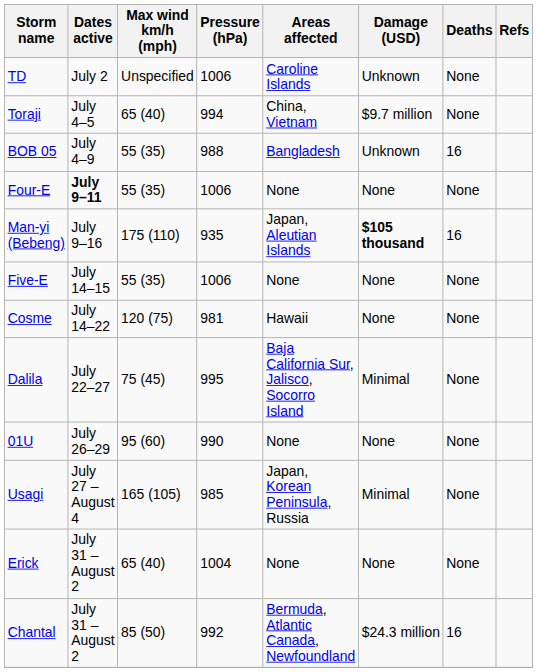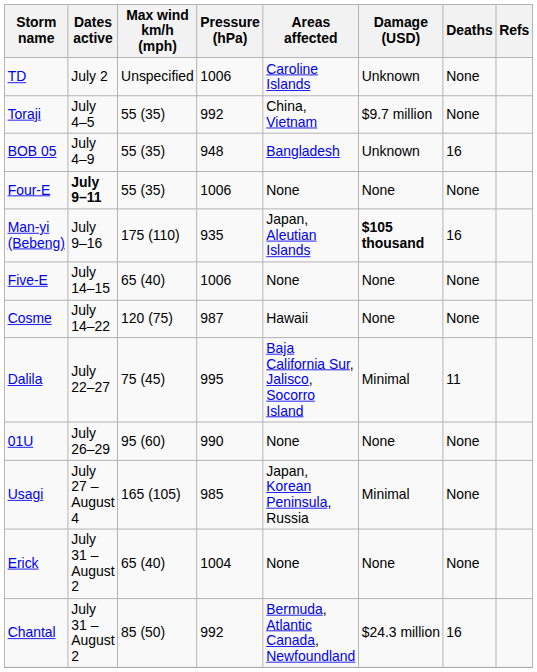 <table class="wikitable sortable">
 <tr>
 <th width="5%">Storm name</th>
 <th width="15%">Dates active</th>
 <th width="10%">Max wind<br>km/h (mph)</th>
 <th width="5%">Pressure<br>(hPa)</th>
 <th width="30%">Areas affected</th>
 <th width="10%">Damage<br>(USD)</th>
 <th width="5%">Deaths</th>
 <th width="5%">Refs</th>
 </tr>
 <tr>
 <td><a href='#'>TD</a></td>
 <td>July 2</td>
 <td>Unspecified</td>
 <td>1006</td>
 <td><a href='#'>Caroline Islands</a></td>
 <td>Unknown</td>
 <td>None</td>
 <td></td>
 </tr>
 <tr>
 <td><a href='#'>Toraji</a></td>
 <td>July 4–5</td>
-<td>65 (40)</td>
-<td>994</td>
+<td>55 (35)</td>
+<td>992</td>
 <td>China, <a href='#'>Vietnam</a></td>
 <td>$9.7 million</td>
 <td>None</td>
 <td></td>
 </tr>
 <tr>
 <td><a href='#'>BOB 05</a></td>
 <td>July 4–9</td>
 <td>55 (35)</td>
-<td>988</td>
+<td>948</td>
 <td><a href='#'>Bangladesh</a></td>
 <td>Unknown</td>
 <td>16</td>
 <td></td>
 </tr>
 <tr>
 <td><a href='#'>Four-E</a></td>
 <td><strong>July 9–11</strong></td>
 <td>55 (35)</td>
 <td>1006</td>
 <td>None</td>
 <td>None</td>
 <td>None</td>
 <td></td>
 </tr>
 <tr>
 <td><a href='#'>Man-yi (Bebeng)</a></td>
 <td>July 9–16</td>
 <td>175 (110)</td>
 <td>935</td>
 <td>Japan, <a href='#'>Aleutian Islands</a></td>
 <td><strong>$105 thousand</strong></td>
 <td>16</td>
 <td></td>
 </tr>
 <tr>
 <td><a href='#'>Five-E</a></td>
 <td>July 14–15</td>
-<td>55 (35)</td>
+<td>65 (40)</td>
 <td>1006</td>
 <td>None</td>
 <td>None</td>
 <td>None</td>
 <td></td>
 </tr>
 <tr>
 <td><a href='#'>Cosme</a></td>
 <td>July 14–22</td>
 <td>120 (75)</td>
-<td>981</td>
+<td>987</td>
 <td>Hawaii</td>
 <td>None</td>
 <td>None</td>
 <td></td>
 </tr>
 <tr>
 <td><a href='#'>Dalila</a></td>
 <td>July 22–27</td>
 <td>75 (45)</td>
 <td>995</td>
 <td><a href='#'>Baja California Sur</a>, <a href='#'>Jalisco</a>, <a href='#'>Socorro Island</a></td>
 <td>Minimal</td>
-<td>None</td>
+<td>11</td>
 <td></td>
 </tr>
 <tr>
 <td><a href='#'>01U</a></td>
 <td>July 26–29</td>
 <td>95 (60)</td>
 <td>990</td>
 <td>None</td>
 <td>None</td>
 <td>None</td>
 <td></td>
 </tr>
 <tr>
 <td><a href='#'>Usagi</a></td>
 <td>July 27 – August 4</td>
 <td>165 (105)</td>
 <td>985</td>
 <td>Japan, <a href='#'>Korean Peninsula</a>, Russia</td>
 <td>Minimal</td>
 <td>None</td>
 <td></td>
 </tr>
 <tr>
 <td><a href='#'>Erick</a></td>
 <td>July 31 – August 2</td>
 <td>65 (40)</td>
 <td>1004</td>
 <td>None</td>
 <td>None</td>
 <td>None</td>
 <td></td>
 </tr>
 <tr>
 <td><a href='#'>Chantal</a></td>
 <td>July 31 – August 2</td>
 <td>85 (50)</td>
 <td>992</td>
 <td><a href='#'>Bermuda</a>, <a href='#'>Atlantic Canada</a>, <a href='#'>Newfoundland</a></td>
 <td>$24.3 million</td>
 <td>16</td>
 <td></td>
 </tr>
 <tr>
 </tr>
 </table>
